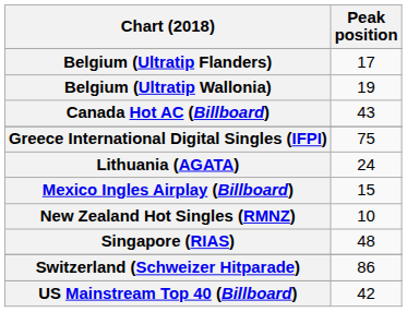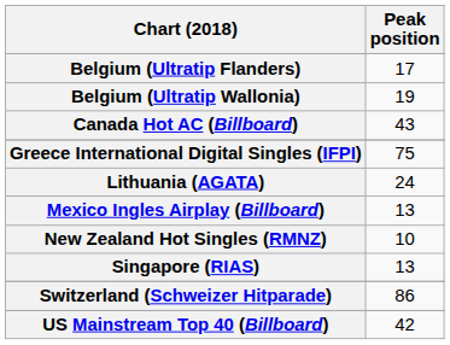 <table class="wikitable sortable plainrowheaders" style="text-align:center">
 <tr>
 <th scope="col">Chart (2018)</th>
 <th scope="col">Peak<br> position</th>
 </tr>
 <tr>
 </tr>
 <tr>
 <th scope="row">Belgium (<a href='#'>Ultratip</a> Flanders)</th>
 <td>17</td>
 </tr>
 <tr>
 <th scope="row">Belgium (<a href='#'>Ultratip</a> Wallonia)</th>
 <td>19</td>
 </tr>
 <tr>
 <th scope="row">Canada <a href='#'>Hot AC</a> (<em><a href='#'>Billboard</a></em>)</th>
 <td>43</td>
 </tr>
 <tr>
 </tr>
 <tr>
 <th scope="row">Greece International Digital Singles (<a href='#'>IFPI</a>)</th>
 <td>75</td>
 </tr>
 <tr>
 <th scope="row">Lithuania (<a href='#'>AGATA</a>)</th>
 <td>24</td>
 </tr>
 <tr>
 <th scope="row"><a href='#'>Mexico Ingles Airplay</a> (<em><a href='#'>Billboard</a></em>)</th>
-<td>15</td>
+<td>13</td>
 </tr>
 <tr>
 <th scope="row">New Zealand Hot Singles (<a href='#'>RMNZ</a>)</th>
 <td>10</td>
 </tr>
 <tr>
 <th scope="row">Singapore (<a href='#'>RIAS</a>)</th>
-<td>48</td>
+<td>13</td>
 </tr>
 <tr>
 </tr>
 <tr>
 <th scope="row">Switzerland (<a href='#'>Schweizer Hitparade</a>)</th>
 <td>86</td>
 </tr>
 <tr>
 </tr>
 <tr>
 </tr>
 <tr>
 <th scope="row">US <a href='#'>Mainstream Top 40</a> (<em><a href='#'>Billboard</a></em>)</th>
 <td>42</td>
 </tr>
 </table>
